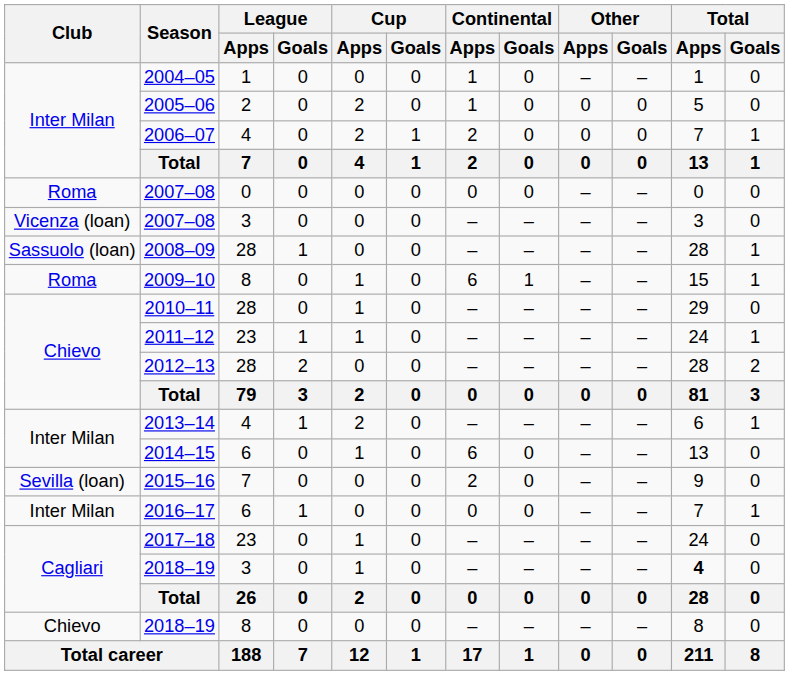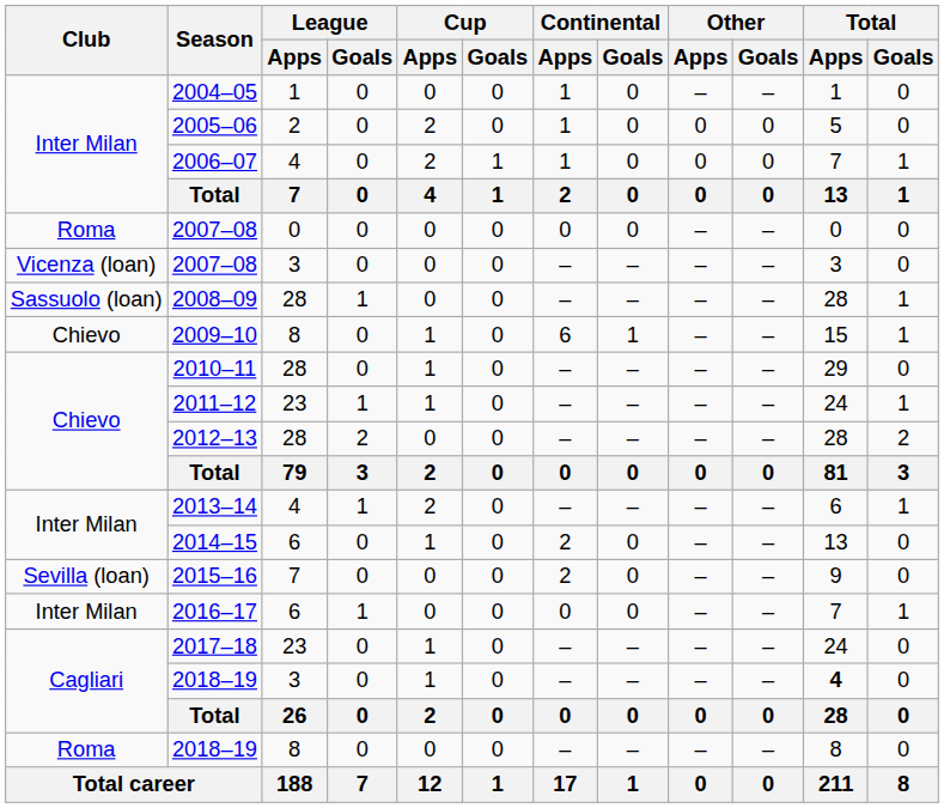 <table class="wikitable" style="text-align:center">
 <tr>
 <th rowspan="2">Club</th>
 <th rowspan="2">Season</th>
 <th colspan="2">League</th>
 <th colspan="2">Cup</th>
 <th colspan="2">Continental</th>
 <th colspan="2">Other</th>
 <th colspan="2">Total</th>
 </tr>
 <tr>
 <th>Apps</th>
 <th>Goals</th>
 <th>Apps</th>
 <th>Goals</th>
 <th>Apps</th>
 <th>Goals</th>
 <th>Apps</th>
 <th>Goals</th>
 <th>Apps</th>
 <th>Goals</th>
 </tr>
 <tr>
 <td rowspan="4"><a href='#'>Inter Milan</a></td>
 <td><a href='#'>2004–05</a></td>
 <td>1</td>
 <td>0</td>
 <td>0</td>
 <td>0</td>
 <td>1</td>
 <td>0</td>
 <td>–</td>
 <td>–</td>
 <td>1</td>
 <td>0</td>
 </tr>
 <tr>
 <td><a href='#'>2005–06</a></td>
 <td>2</td>
 <td>0</td>
 <td>2</td>
 <td>0</td>
 <td>1</td>
 <td>0</td>
 <td>0</td>
 <td>0</td>
 <td>5</td>
 <td>0</td>
 </tr>
 <tr>
 <td><a href='#'>2006–07</a></td>
 <td>4</td>
 <td>0</td>
 <td>2</td>
 <td>1</td>
-<td>2</td>
+<td>1</td>
 <td>0</td>
 <td>0</td>
 <td>0</td>
 <td>7</td>
 <td>1</td>
 </tr>
 <tr>
 <th>Total</th>
 <th>7</th>
 <th>0</th>
 <th>4</th>
 <th>1</th>
 <th>2</th>
 <th>0</th>
 <th>0</th>
 <th>0</th>
 <th>13</th>
 <th>1</th>
 </tr>
 <tr>
 <td><a href='#'>Roma</a></td>
 <td><a href='#'>2007–08</a></td>
 <td>0</td>
 <td>0</td>
 <td>0</td>
 <td>0</td>
 <td>0</td>
 <td>0</td>
 <td>–</td>
 <td>–</td>
 <td>0</td>
 <td>0</td>
 </tr>
 <tr>
 <td><a href='#'>Vicenza</a> (loan)</td>
 <td><a href='#'>2007–08</a></td>
 <td>3</td>
 <td>0</td>
 <td>0</td>
 <td>0</td>
 <td>–</td>
 <td>–</td>
 <td>–</td>
 <td>–</td>
 <td>3</td>
 <td>0</td>
 </tr>
 <tr>
 <td><a href='#'>Sassuolo</a> (loan)</td>
 <td><a href='#'>2008–09</a></td>
 <td>28</td>
 <td>1</td>
 <td>0</td>
 <td>0</td>
 <td>–</td>
 <td>–</td>
 <td>–</td>
 <td>–</td>
 <td>28</td>
 <td>1</td>
 </tr>
 <tr>
-<td><a href='#'>Roma</a></td>
+<td>Chievo</td>
 <td><a href='#'>2009–10</a></td>
 <td>8</td>
 <td>0</td>
 <td>1</td>
 <td>0</td>
 <td>6</td>
 <td>1</td>
 <td>–</td>
 <td>–</td>
 <td>15</td>
 <td>1</td>
 </tr>
 <tr>
 <td rowspan="4"><a href='#'>Chievo</a></td>
 <td><a href='#'>2010–11</a></td>
 <td>28</td>
 <td>0</td>
 <td>1</td>
 <td>0</td>
 <td>–</td>
 <td>–</td>
 <td>–</td>
 <td>–</td>
 <td>29</td>
 <td>0</td>
 </tr>
 <tr>
 <td><a href='#'>2011–12</a></td>
 <td>23</td>
 <td>1</td>
 <td>1</td>
 <td>0</td>
 <td>–</td>
 <td>–</td>
 <td>–</td>
 <td>–</td>
 <td>24</td>
 <td>1</td>
 </tr>
 <tr>
 <td><a href='#'>2012–13</a></td>
 <td>28</td>
 <td>2</td>
 <td>0</td>
 <td>0</td>
 <td>–</td>
 <td>–</td>
 <td>–</td>
 <td>–</td>
 <td>28</td>
 <td>2</td>
 </tr>
 <tr>
 <th>Total</th>
 <th>79</th>
 <th>3</th>
 <th>2</th>
 <th>0</th>
 <th>0</th>
 <th>0</th>
 <th>0</th>
 <th>0</th>
 <th>81</th>
 <th>3</th>
 </tr>
 <tr>
 <td rowspan="2">Inter Milan</td>
 <td><a href='#'>2013–14</a></td>
 <td>4</td>
 <td>1</td>
 <td>2</td>
 <td>0</td>
 <td>–</td>
 <td>–</td>
 <td>–</td>
 <td>–</td>
 <td>6</td>
 <td>1</td>
 </tr>
 <tr>
 <td><a href='#'>2014–15</a></td>
 <td>6</td>
 <td>0</td>
 <td>1</td>
 <td>0</td>
-<td>6</td>
+<td>2</td>
 <td>0</td>
 <td>–</td>
 <td>–</td>
 <td>13</td>
 <td>0</td>
 </tr>
 <tr>
 <td><a href='#'>Sevilla</a> (loan)</td>
 <td><a href='#'>2015–16</a></td>
 <td>7</td>
 <td>0</td>
 <td>0</td>
 <td>0</td>
 <td>2</td>
 <td>0</td>
 <td>–</td>
 <td>–</td>
 <td>9</td>
 <td>0</td>
 </tr>
 <tr>
 <td>Inter Milan</td>
 <td><a href='#'>2016–17</a></td>
 <td>6</td>
 <td>1</td>
 <td>0</td>
 <td>0</td>
 <td>0</td>
 <td>0</td>
 <td>–</td>
 <td>–</td>
 <td>7</td>
 <td>1</td>
 </tr>
 <tr>
 <td rowspan="3"><a href='#'>Cagliari</a></td>
 <td><a href='#'>2017–18</a></td>
 <td>23</td>
 <td>0</td>
 <td>1</td>
 <td>0</td>
 <td>–</td>
 <td>–</td>
 <td>–</td>
 <td>–</td>
 <td>24</td>
 <td>0</td>
 </tr>
 <tr>
 <td><a href='#'>2018–19</a></td>
 <td>3</td>
 <td>0</td>
 <td>1</td>
 <td>0</td>
 <td>–</td>
 <td>–</td>
 <td>–</td>
 <td>–</td>
 <td><strong>4</strong></td>
 <td>0</td>
 </tr>
 <tr>
 <th>Total</th>
 <th>26</th>
 <th>0</th>
 <th>2</th>
 <th>0</th>
 <th>0</th>
 <th>0</th>
 <th>0</th>
 <th>0</th>
 <th>28</th>
 <th>0</th>
 </tr>
 <tr>
-<td>Chievo</td>
+<td><a href='#'>Roma</a></td>
 <td><a href='#'>2018–19</a></td>
 <td>8</td>
 <td>0</td>
 <td>0</td>
 <td>0</td>
 <td>–</td>
 <td>–</td>
 <td>–</td>
 <td>–</td>
 <td>8</td>
 <td>0</td>
 </tr>
 <tr>
 <th colspan="2">Total career</th>
 <th>188</th>
 <th>7</th>
 <th>12</th>
 <th>1</th>
 <th>17</th>
 <th>1</th>
 <th>0</th>
 <th>0</th>
 <th>211</th>
 <th>8</th>
 </tr>
 </table>
